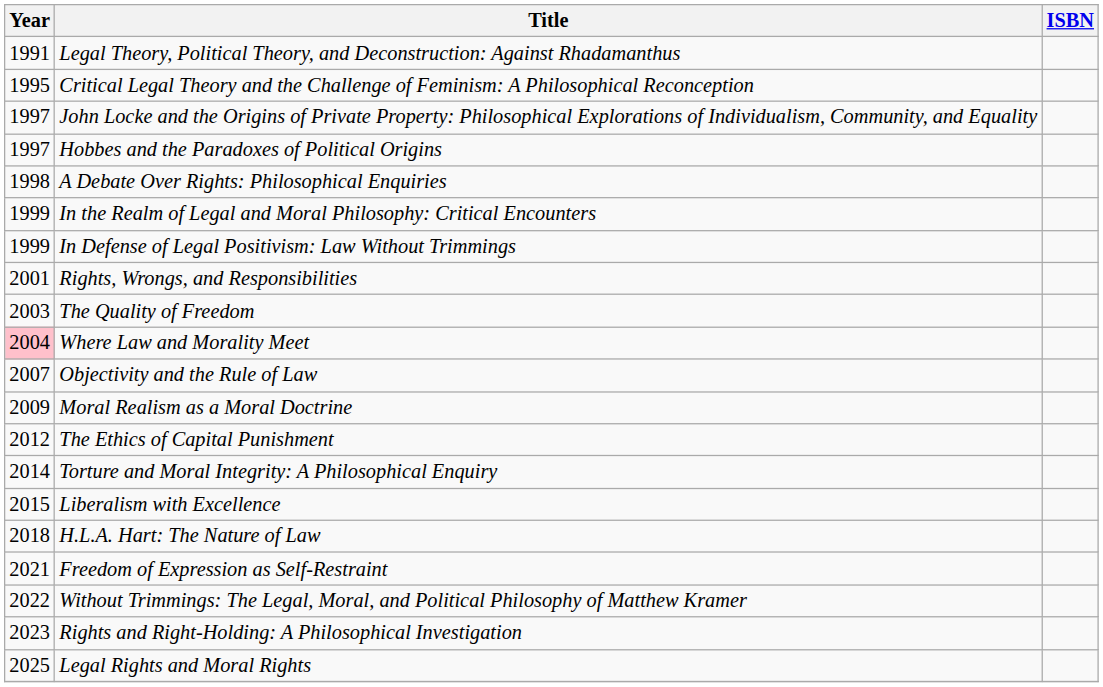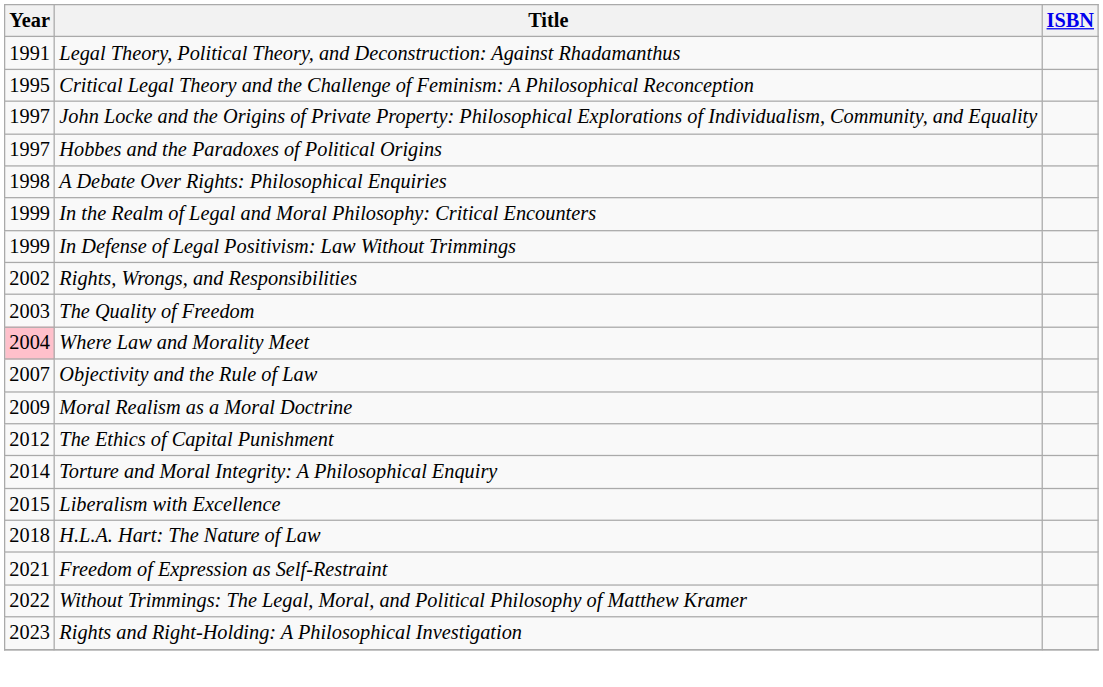 <table class="wikitable">
 <tr>
 <th>Year</th>
 <th>Title</th>
 <th><a href='#'>ISBN</a></th>
 </tr>
 <tr>
 <td>1991</td>
 <td><em>Legal Theory, Political Theory, and Deconstruction: Against Rhadamanthus</em></td>
 <td></td>
 </tr>
 <tr>
 <td>1995</td>
 <td><em>Critical Legal Theory and the Challenge of Feminism: A Philosophical Reconception</em></td>
 <td></td>
 </tr>
 <tr>
 <td>1997</td>
 <td><em>John Locke and the Origins of Private Property: Philosophical Explorations of Individualism, Community, and Equality</em></td>
 <td></td>
 </tr>
 <tr>
 <td>1997</td>
 <td><em>Hobbes and the Paradoxes of Political Origins</em></td>
 <td></td>
 </tr>
 <tr>
 <td>1998</td>
 <td><em>A Debate Over Rights: Philosophical Enquiries</em></td>
 <td></td>
 </tr>
 <tr>
 <td>1999</td>
 <td><em>In the Realm of Legal and Moral Philosophy: Critical Encounters</em></td>
 <td></td>
 </tr>
 <tr>
 <td>1999</td>
 <td><em>In Defense of Legal Positivism: Law Without Trimmings</em></td>
 <td></td>
 </tr>
 <tr>
-<td>2001</td>
+<td>2002</td>
 <td><em>Rights, Wrongs, and Responsibilities</em></td>
 <td></td>
 </tr>
 <tr>
 <td>2003</td>
 <td><em>The Quality of Freedom</em></td>
 <td></td>
 </tr>
 <tr>
 <td style="background: pink;">2004</td>
 <td><em>Where Law and Morality Meet</em></td>
 <td></td>
 </tr>
 <tr>
 <td>2007</td>
 <td><em>Objectivity and the Rule of Law</em></td>
 <td></td>
 </tr>
 <tr>
 <td>2009</td>
 <td><em>Moral Realism as a Moral Doctrine</em></td>
 <td></td>
 </tr>
 <tr>
 <td>2012</td>
 <td><em>The Ethics of Capital Punishment</em></td>
 <td></td>
 </tr>
 <tr>
 <td>2014</td>
 <td><em>Torture and Moral Integrity: A Philosophical Enquiry</em></td>
 <td></td>
 </tr>
 <tr>
 <td>2015</td>
 <td><em>Liberalism with Excellence</em></td>
 <td></td>
 </tr>
 <tr>
 <td>2018</td>
 <td><em>H.L.A. Hart: The Nature of Law</em></td>
 <td></td>
 </tr>
 <tr>
 <td>2021</td>
 <td><em>Freedom of Expression as Self-Restraint</em></td>
 <td></td>
 </tr>
 <tr>
 <td>2022</td>
 <td><em>Without Trimmings: The Legal, Moral, and Political Philosophy of Matthew Kramer</em></td>
 <td></td>
 </tr>
 <tr>
 <td>2023</td>
 <td><em>Rights and Right-Holding: A Philosophical Investigation</em></td>
 <td></td>
 </tr>
 <tr>
-<td>2025</td>
-<td><em>Legal Rights and Moral Rights</em></td>
-<td></td>
-</tr>
-<tr>
 </tr>
 </table>
